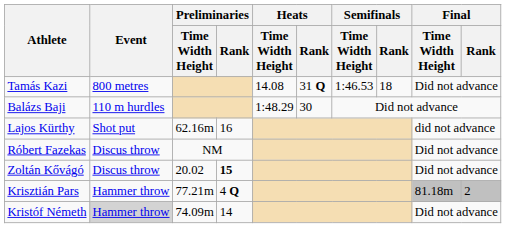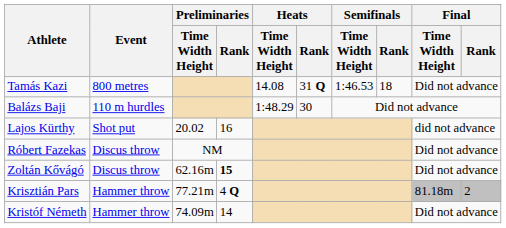 <table class=wikitable style="font-size:90%;">
 <tr>
 <th rowspan="2">Athlete</th>
 <th rowspan="2">Event</th>
 <th colspan="2">Preliminaries</th>
 <th colspan="2">Heats</th>
 <th colspan="2">Semifinals</th>
 <th colspan="2">Final</th>
 </tr>
 <tr>
 <th>Time<br>Width<br>Height</th>
 <th>Rank</th>
 <th>Time<br>Width<br>Height</th>
 <th>Rank</th>
 <th>Time<br>Width<br>Height</th>
 <th>Rank</th>
 <th>Time<br>Width<br>Height</th>
 <th>Rank</th>
 </tr>
 <tr>
 <td><a href='#'>Tamás Kazi</a></td>
 <td><a href='#'>800 metres</a></td>
 <td colspan= 2 bgcolor="wheat"></td>
 <td>14.08</td>
 <td>31 <strong>Q</strong></td>
 <td>1:46.53</td>
 <td>18</td>
 <td colspan= 2 align=center>Did not advance</td>
 </tr>
 <tr>
 <td><a href='#'>Balázs Baji</a></td>
 <td><a href='#'>110 m hurdles</a></td>
 <td colspan= 2 bgcolor="wheat"></td>
 <td>1:48.29</td>
 <td>30</td>
 <td colspan= 4 align=center>Did not advance</td>
 </tr>
 <tr>
 <td><a href='#'>Lajos Kürthy</a></td>
 <td><a href='#'>Shot put</a></td>
-<td>62.16m</td>
+<td>20.02</td>
 <td>16</td>
 <td colspan= 4 bgcolor="wheat"></td>
 <td colspan="2">did not advance</td>
 </tr>
 <tr>
 <td><a href='#'>Róbert Fazekas</a></td>
 <td><a href='#'>Discus throw</a></td>
 <td colspan= 2 align=center>NM</td>
 <td colspan= 4 bgcolor="wheat"></td>
 <td colspan= 2 align=center>Did not advance</td>
 </tr>
 <tr>
 <td><a href='#'>Zoltán Kővágó</a></td>
 <td><a href='#'>Discus throw</a></td>
-<td>20.02</td>
+<td>62.16m</td>
 <td><strong>15</strong></td>
 <td colspan= 4 bgcolor="wheat"></td>
 <td colspan= 2 align=center>Did not advance</td>
 </tr>
 <tr>
 <td><a href='#'>Krisztián Pars</a></td>
 <td><a href='#'>Hammer throw</a></td>
 <td>77.21m</td>
 <td>4 <strong>Q</strong></td>
 <td colspan= 4 bgcolor="wheat"></td>
 <td bgcolor="silver">81.18m</td>
 <td bgcolor="silver">2</td>
 </tr>
 <tr>
 <td><a href='#'>Kristóf Németh</a></td>
-<td style="background: lightgrey;"><a href='#'>Hammer throw</a></td>
+<td><a href='#'>Hammer throw</a></td>
 <td>74.09m</td>
 <td>14</td>
 <td colspan= 4 bgcolor="wheat"></td>
 <td colspan= 2 align=center>Did not advance</td>
 </tr>
 </table>
